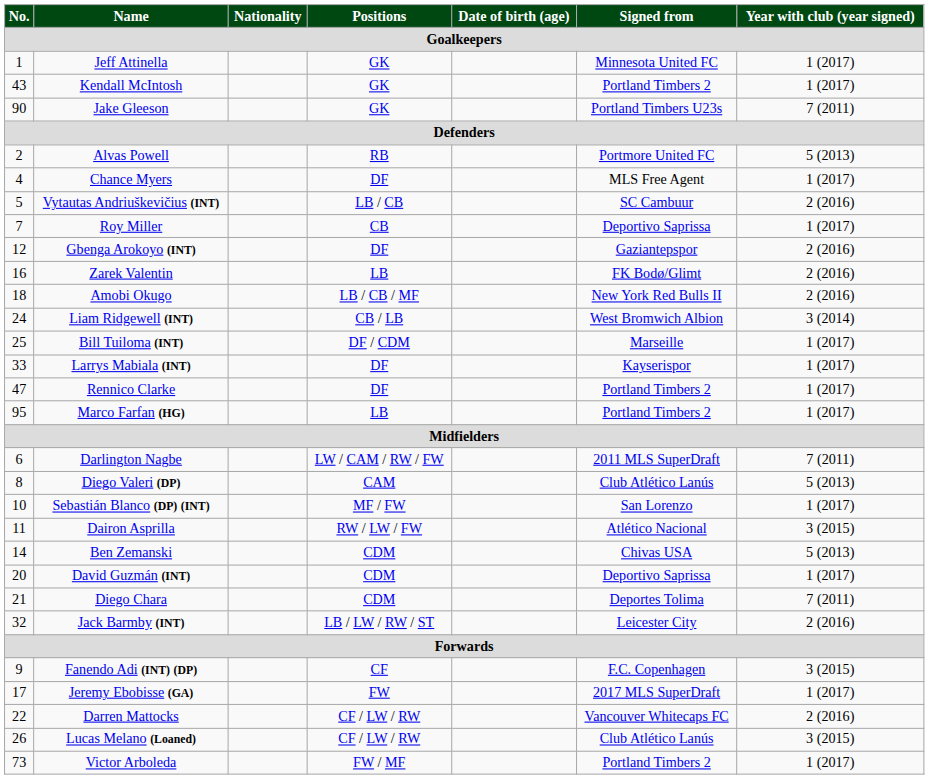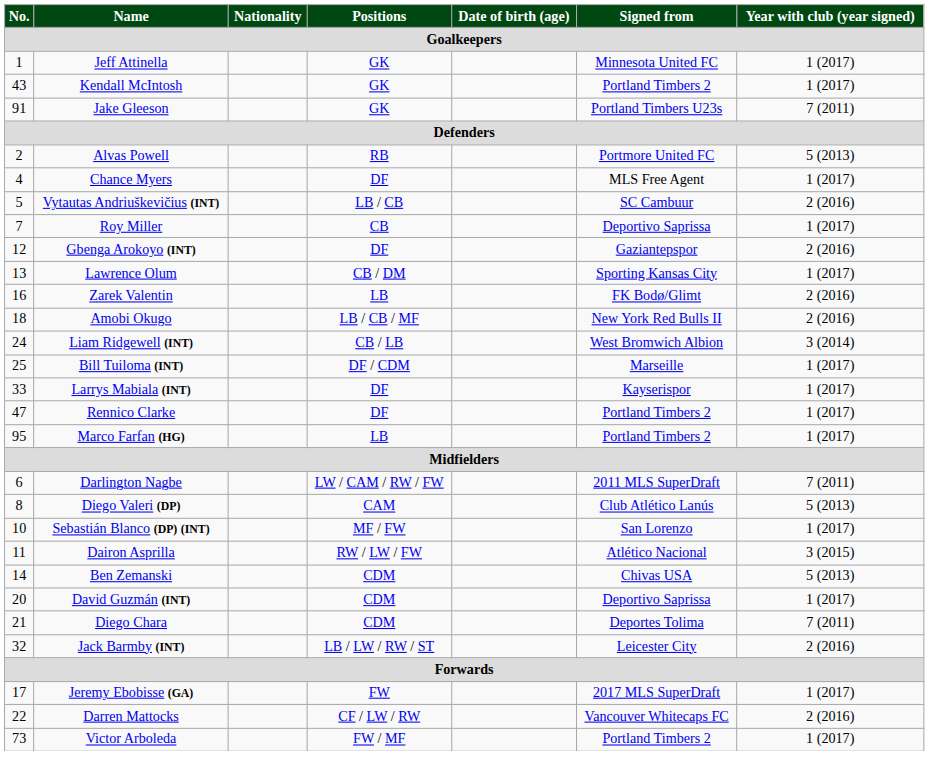 <table class="wikitable" style="text-align:center; font-size:85%; width:70%;">
 <tr>
 <th style="background:#004812; color:white; text-align:center;">No.</th>
 <th style="background:#004812; color:white; text-align:center;">Name</th>
 <th style="background:#004812; color:white; text-align:center;">Nationality</th>
 <th style="background:#004812; color:white; text-align:center;">Positions</th>
 <th style="background:#004812; color:white; text-align:center;">Date of birth (age)</th>
 <th style="background:#004812; color:white; text-align:center;">Signed from</th>
 <th style="background:#004812; color:white; text-align:center;">Year with club (year signed)</th>
 </tr>
 <tr>
 <th colspan="7" style="background:#dcdcdc; text-align:center">Goalkeepers</th>
 </tr>
 <tr>
 <td>1</td>
 <td><a href='#'>Jeff Attinella</a></td>
 <td></td>
 <td><a href='#'>GK</a></td>
 <td></td>
 <td> <a href='#'>Minnesota United FC</a></td>
 <td>1 (2017)</td>
 </tr>
 <tr>
 <td>43</td>
 <td><a href='#'>Kendall McIntosh</a></td>
 <td></td>
 <td><a href='#'>GK</a></td>
 <td></td>
 <td> <a href='#'>Portland Timbers 2</a></td>
 <td>1 (2017)</td>
 </tr>
 <tr>
-<td>90</td>
+<td>91</td>
 <td><a href='#'>Jake Gleeson</a></td>
 <td></td>
 <td><a href='#'>GK</a></td>
 <td></td>
 <td> <a href='#'>Portland Timbers U23s</a></td>
 <td>7 (2011)</td>
 </tr>
 <tr>
 <th colspan="7" style="background:#dcdcdc; text-align:center">Defenders</th>
 </tr>
 <tr>
 <td>2</td>
 <td><a href='#'>Alvas Powell</a></td>
 <td></td>
 <td><a href='#'>RB</a></td>
 <td></td>
 <td> <a href='#'>Portmore United FC</a></td>
 <td>5 (2013)</td>
 </tr>
 <tr>
 <td>4</td>
 <td><a href='#'>Chance Myers</a></td>
 <td></td>
 <td><a href='#'>DF</a></td>
 <td></td>
 <td>MLS Free Agent</td>
 <td>1 (2017)</td>
 </tr>
 <tr>
 <td>5</td>
 <td><a href='#'>Vytautas Andriuškevičius</a> <small><strong>(INT)</strong></small></td>
 <td></td>
 <td><a href='#'>LB</a> / <a href='#'>CB</a></td>
 <td></td>
 <td> <a href='#'>SC Cambuur</a></td>
 <td>2 (2016)</td>
 </tr>
 <tr>
 <td>7</td>
 <td><a href='#'>Roy Miller</a></td>
 <td></td>
 <td><a href='#'>CB</a></td>
 <td></td>
 <td> <a href='#'>Deportivo Saprissa</a></td>
 <td>1 (2017)</td>
 </tr>
 <tr>
 <td>12</td>
 <td><a href='#'>Gbenga Arokoyo</a> <small><strong>(INT)</strong></small></td>
 <td></td>
 <td><a href='#'>DF</a></td>
 <td></td>
 <td> <a href='#'>Gaziantepspor</a></td>
 <td>2 (2016)</td>
+</tr>
+<tr>
+<td>13</td>
+<td><a href='#'>Lawrence Olum</a></td>
+<td></td>
+<td><a href='#'>CB</a> / <a href='#'>DM</a></td>
+<td></td>
+<td> <a href='#'>Sporting Kansas City</a></td>
+<td>1 (2017)</td>
 </tr>
 <tr>
 <td>16</td>
 <td><a href='#'>Zarek Valentin</a></td>
 <td></td>
 <td><a href='#'>LB</a></td>
 <td></td>
 <td> <a href='#'>FK Bodø/Glimt</a></td>
 <td>2 (2016)</td>
 </tr>
 <tr>
 <td>18</td>
 <td><a href='#'>Amobi Okugo</a></td>
 <td></td>
 <td><a href='#'>LB</a> / <a href='#'>CB</a> / <a href='#'>MF</a></td>
 <td></td>
 <td> <a href='#'>New York Red Bulls II</a></td>
 <td>2 (2016)</td>
 </tr>
 <tr>
 <td>24</td>
 <td><a href='#'>Liam Ridgewell</a> <small><strong>(INT)</strong></small></td>
 <td></td>
 <td><a href='#'>CB</a> / <a href='#'>LB</a></td>
 <td></td>
 <td> <a href='#'>West Bromwich Albion</a></td>
 <td>3 (2014)</td>
 </tr>
 <tr>
 <td>25</td>
 <td><a href='#'>Bill Tuiloma</a> <small><strong>(INT)</strong></small></td>
 <td></td>
 <td><a href='#'>DF</a> / <a href='#'>CDM</a></td>
 <td></td>
 <td> <a href='#'>Marseille</a></td>
 <td>1 (2017)</td>
 </tr>
 <tr>
 <td>33</td>
 <td><a href='#'>Larrys Mabiala</a> <small><strong>(INT)</strong></small></td>
 <td></td>
 <td><a href='#'>DF</a></td>
 <td></td>
 <td> <a href='#'>Kayserispor</a></td>
 <td>1 (2017)</td>
 </tr>
 <tr>
 <td>47</td>
 <td><a href='#'>Rennico Clarke</a></td>
 <td></td>
 <td><a href='#'>DF</a></td>
 <td></td>
 <td> <a href='#'>Portland Timbers 2</a></td>
 <td>1 (2017)</td>
 </tr>
 <tr>
 <td>95</td>
 <td><a href='#'>Marco Farfan</a> <small><strong>(HG)</strong></small></td>
 <td></td>
 <td><a href='#'>LB</a></td>
 <td></td>
 <td> <a href='#'>Portland Timbers 2</a></td>
 <td>1 (2017)</td>
 </tr>
 <tr>
 <th colspan="7" style="background:#dcdcdc; text-align:center">Midfielders</th>
 </tr>
 <tr>
 <td>6</td>
 <td><a href='#'>Darlington Nagbe</a></td>
 <td></td>
 <td><a href='#'>LW</a> / <a href='#'>CAM</a> / <a href='#'>RW</a> / <a href='#'>FW</a></td>
 <td></td>
 <td> <a href='#'>2011 MLS SuperDraft</a></td>
 <td>7 (2011)</td>
 </tr>
 <tr>
 <td>8</td>
 <td><a href='#'>Diego Valeri</a> <small><strong>(DP)</strong></small></td>
 <td></td>
 <td><a href='#'>CAM</a></td>
 <td></td>
 <td> <a href='#'>Club Atlético Lanús</a></td>
 <td>5 (2013)</td>
 </tr>
 <tr>
 <td>10</td>
 <td><a href='#'>Sebastián Blanco</a> <small><strong>(DP)</strong></small> <small><strong>(INT)</strong></small></td>
 <td></td>
 <td><a href='#'>MF</a> / <a href='#'>FW</a></td>
 <td></td>
 <td> <a href='#'>San Lorenzo</a></td>
 <td>1 (2017)</td>
 </tr>
 <tr>
 <td>11</td>
 <td><a href='#'>Dairon Asprilla</a></td>
 <td></td>
 <td><a href='#'>RW</a> / <a href='#'>LW</a> / <a href='#'>FW</a></td>
 <td></td>
 <td> <a href='#'>Atlético Nacional</a></td>
 <td>3 (2015)</td>
 </tr>
 <tr>
 <td>14</td>
 <td><a href='#'>Ben Zemanski</a></td>
 <td></td>
 <td><a href='#'>CDM</a></td>
 <td></td>
 <td> <a href='#'>Chivas USA</a></td>
 <td>5 (2013)</td>
 </tr>
 <tr>
 <td>20</td>
 <td><a href='#'>David Guzmán</a> <small><strong>(INT)</strong></small></td>
 <td></td>
 <td><a href='#'>CDM</a></td>
 <td></td>
 <td> <a href='#'>Deportivo Saprissa</a></td>
 <td>1 (2017)</td>
 </tr>
 <tr>
 <td>21</td>
 <td><a href='#'>Diego Chara</a></td>
 <td></td>
 <td><a href='#'>CDM</a></td>
 <td></td>
 <td> <a href='#'>Deportes Tolima</a></td>
 <td>7 (2011)</td>
 </tr>
 <tr>
 <td>32</td>
 <td><a href='#'>Jack Barmby</a> <small><strong>(INT)</strong></small></td>
 <td></td>
 <td><a href='#'>LB</a> / <a href='#'>LW</a> / <a href='#'>RW</a> / <a href='#'>ST</a></td>
 <td></td>
 <td> <a href='#'>Leicester City</a></td>
 <td>2 (2016)</td>
 </tr>
 <tr>
 <th colspan="7" style="background:#dcdcdc; text-align:center">Forwards</th>
 </tr>
 <tr>
-<td>9</td>
-<td><a href='#'>Fanendo Adi</a> <small><strong>(INT)</strong></small> <small><strong>(DP)</strong></small></td>
-<td></td>
-<td><a href='#'>CF</a></td>
-<td></td>
-<td> <a href='#'>F.C. Copenhagen</a></td>
-<td>3 (2015)</td>
-</tr>
-<tr>
 <td>17</td>
 <td><a href='#'>Jeremy Ebobisse</a> <small><strong>(GA)</strong></small></td>
 <td></td>
 <td><a href='#'>FW</a></td>
 <td></td>
 <td> <a href='#'>2017 MLS SuperDraft</a></td>
 <td>1 (2017)</td>
 </tr>
 <tr>
 <td>22</td>
 <td><a href='#'>Darren Mattocks</a></td>
 <td></td>
 <td><a href='#'>CF</a> / <a href='#'>LW</a> / <a href='#'>RW</a></td>
 <td></td>
 <td> <a href='#'>Vancouver Whitecaps FC</a></td>
 <td>2 (2016)</td>
 </tr>
 <tr>
-<td>26</td>
-<td><a href='#'>Lucas Melano</a> <small><strong>(Loaned)</strong></small></td>
-<td></td>
-<td><a href='#'>CF</a> / <a href='#'>LW</a> / <a href='#'>RW</a></td>
-<td></td>
-<td> <a href='#'>Club Atlético Lanús</a></td>
-<td>3 (2015)</td>
-</tr>
-<tr>
 <td>73</td>
 <td><a href='#'>Victor Arboleda</a></td>
 <td></td>
 <td><a href='#'>FW</a> / <a href='#'>MF</a></td>
 <td></td>
 <td> <a href='#'>Portland Timbers 2</a></td>
 <td>1 (2017)</td>
 </tr>
 </table>
